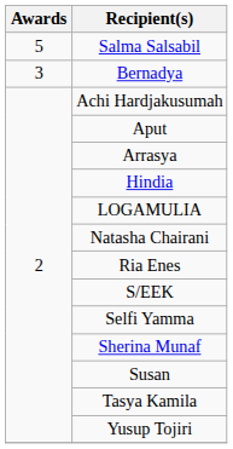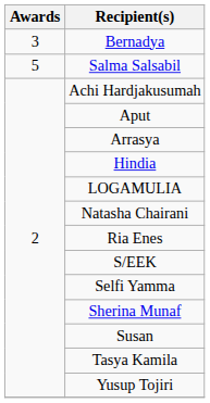 <table class="wikitable plainrowheaders" style="text-align:center;">
 <tr>
 <th scope="col" style="width:55px;">Awards</th>
 <th scope="col">Recipient(s)</th>
 </tr>
 <tr>
+<td>3</td>
+<td><a href='#'>Bernadya</a></td>
+</tr>
+<tr>
 <td>5</td>
 <td><a href='#'>Salma Salsabil</a></td>
-</tr>
-<tr>
-<td>3</td>
-<td><a href='#'>Bernadya</a></td>
 </tr>
 <tr>
 <td rowspan="13">2</td>
 <td>Achi Hardjakusumah</td>
 </tr>
 <tr>
 <td>Aput</td>
 </tr>
 <tr>
 <td>Arrasya</td>
 </tr>
 <tr>
 <td><a href='#'>Hindia</a></td>
 </tr>
 <tr>
 <td>LOGAMULIA</td>
 </tr>
 <tr>
 <td>Natasha Chairani</td>
 </tr>
 <tr>
 <td>Ria Enes</td>
 </tr>
 <tr>
 <td>S/EEK</td>
 </tr>
 <tr>
 <td>Selfi Yamma</td>
 </tr>
 <tr>
 <td><a href='#'>Sherina Munaf</a></td>
 </tr>
 <tr>
 <td>Susan</td>
 </tr>
 <tr>
 <td>Tasya Kamila</td>
 </tr>
 <tr>
 <td>Yusup Tojiri</td>
 </tr>
 <tr>
 </tr>
 </table>
